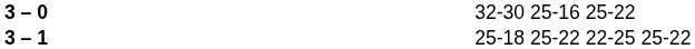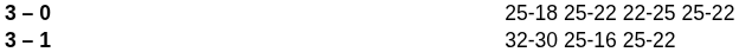 <table width=100% cellspacing=1>
 <tr>
 <th width=20%></th>
 <th width=12%></th>
 <th width=20%></th>
 <th width=33%></th>
 <td></td>
 </tr>
 <tr style=font-size:90%>
 <td align=right><strong></strong></td>
 <td align=center><strong>3 – 0</strong></td>
 <td></td>
-<td>32-30 25-16 25-22</td>
+<td>25-18 25-22 22-25 25-22</td>
 <td></td>
 </tr>
 <tr style=font-size:90%>
 <td align=right><strong></strong></td>
 <td align=center><strong>3 – 1</strong></td>
 <td></td>
-<td>25-18 25-22 22-25 25-22</td>
+<td>32-30 25-16 25-22</td>
 </tr>
 </table>
